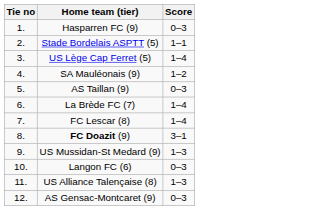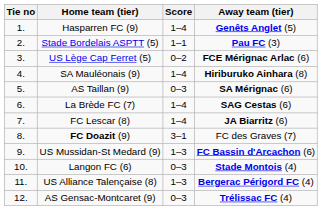 <table class="wikitable" style="text-align: center">
 <tr>
 <th>Tie no</th>
 <th>Home team (tier)</th>
 <th>Score</th>
+<th>Away team (tier)</th>
 </tr>
 <tr>
 <td>1.</td>
 <td>Hasparren FC (9)</td>
-<td>0–3</td>
+<td>1–4</td>
+<td><strong><a href='#'>Genêts Anglet</a></strong> (5)</td>
 </tr>
 <tr>
 <td>2.</td>
 <td><a href='#'>Stade Bordelais ASPTT</a> (5)</td>
 <td>1–1 </td>
+<td><strong><a href='#'>Pau FC</a></strong> (3)</td>
 </tr>
 <tr>
 <td>3.</td>
 <td><a href='#'>US Lège Cap Ferret</a> (5)</td>
-<td>1–4</td>
+<td>0–2</td>
+<td><strong>FCE Mérignac Arlac</strong> (6)</td>
 </tr>
 <tr>
 <td>4.</td>
 <td>SA Mauléonais (9)</td>
-<td>1–2</td>
+<td>1–4</td>
+<td><strong>Hiriburuko Ainhara</strong> (8)</td>
 </tr>
 <tr>
 <td>5.</td>
 <td>AS Taillan (9)</td>
 <td>0–3</td>
+<td><strong>SA Mérignac</strong> (6)</td>
 </tr>
 <tr>
 <td>6.</td>
 <td>La Brède FC (7)</td>
 <td>1–4</td>
+<td><strong>SAG Cestas</strong> (6)</td>
 </tr>
 <tr>
 <td>7.</td>
 <td>FC Lescar (8)</td>
 <td>1–4</td>
+<td><strong>JA Biarritz</strong> (6)</td>
 </tr>
 <tr>
 <td>8.</td>
 <td><strong>FC Doazit</strong> (9)</td>
 <td>3–1</td>
+<td>FC des Graves (7)</td>
 </tr>
 <tr>
 <td>9.</td>
 <td>US Mussidan-St Medard (9)</td>
 <td>1–3</td>
+<td><strong><a href='#'>FC Bassin d'Arcachon</a></strong> (6)</td>
 </tr>
 <tr>
 <td>10.</td>
 <td>Langon FC (6)</td>
 <td>0–3</td>
+<td><strong><a href='#'>Stade Montois</a></strong> (4)</td>
 </tr>
 <tr>
 <td>11.</td>
 <td>US Alliance Talençaise (8)</td>
 <td>1–3</td>
+<td><strong><a href='#'>Bergerac Périgord FC</a></strong> (4)</td>
 </tr>
 <tr>
 <td>12.</td>
 <td>AS Gensac-Montcaret (9)</td>
 <td>0–3</td>
+<td><strong><a href='#'>Trélissac FC</a></strong> (4)</td>
 </tr>
 </table>
